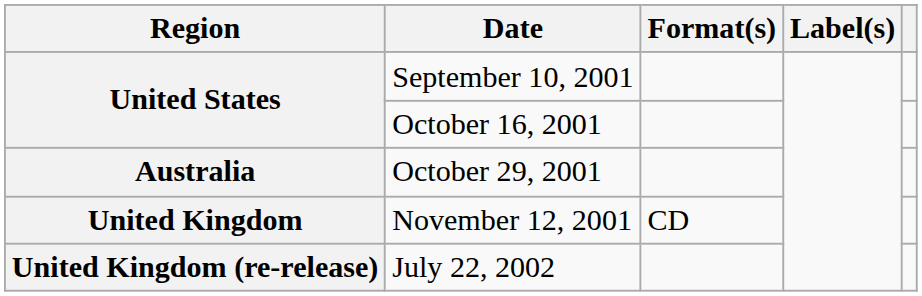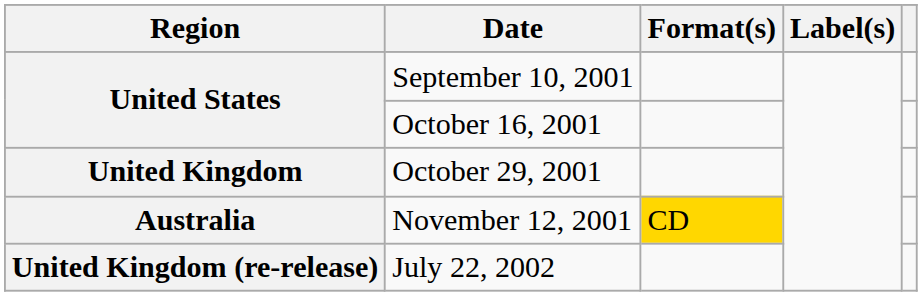 <table class="wikitable plainrowheaders">
 <tr>
 <th scope="col">Region</th>
 <th scope="col">Date</th>
 <th scope="col">Format(s)</th>
 <th scope="col">Label(s)</th>
 <th scope="col"></th>
 </tr>
 <tr>
 <th scope="row" rowspan="2">United States</th>
 <td>September 10, 2001</td>
 <td></td>
 <td rowspan="5"></td>
 <td align="center"></td>
 </tr>
 <tr>
 <td>October 16, 2001</td>
 <td></td>
 <td align="center"></td>
 </tr>
 <tr>
-<th scope="row">Australia</th>
+<th scope="row">United Kingdom</th>
 <td>October 29, 2001</td>
 <td></td>
 <td align="center"></td>
 </tr>
 <tr>
-<th scope="row">United Kingdom</th>
+<th scope="row">Australia</th>
 <td>November 12, 2001</td>
-<td>CD</td>
+<td style="background: gold;">CD</td>
 <td align="center"></td>
 </tr>
 <tr>
 <th scope="row">United Kingdom (re-release)</th>
 <td>July 22, 2002</td>
 <td></td>
 <td align="center"></td>
 </tr>
 </table>
